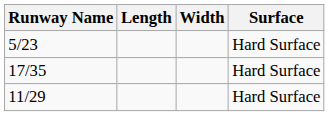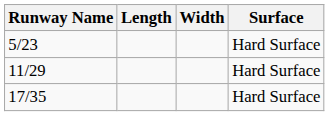 <table class="wikitable">
 <tr>
 <th>Runway Name</th>
 <th>Length</th>
 <th>Width</th>
 <th>Surface</th>
 </tr>
 <tr>
 <td>5/23</td>
 <td></td>
 <td></td>
 <td>Hard Surface</td>
 </tr>
 <tr>
+<td>11/29</td>
+<td></td>
+<td></td>
+<td>Hard Surface</td>
+</tr>
+<tr>
 <td>17/35</td>
 <td></td>
 <td></td>
 <td>Hard Surface</td>
 </tr>
-<tr>
-<td>11/29</td>
-<td></td>
-<td></td>
-<td>Hard Surface</td>
-</tr>
 </table>
